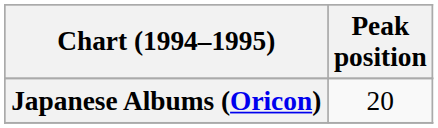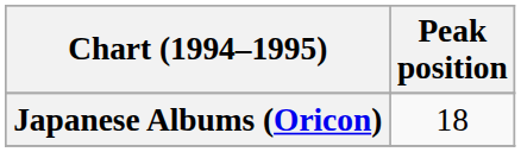 <table class="wikitable sortable plainrowheaders">
 <tr>
 <th scope="col">Chart (1994–1995)</th>
 <th scope="col">Peak<br>position</th>
 </tr>
 <tr>
 </tr>
 <tr>
 </tr>
 <tr>
 </tr>
 <tr>
 </tr>
 <tr>
 </tr>
 <tr>
 </tr>
 <tr>
 </tr>
 <tr>
 <th scope=row>Japanese Albums (<a href='#'>Oricon</a>)</th>
-<td align="center">20</td>
+<td align="center">18</td>
 </tr>
 <tr>
 </tr>
 <tr>
 </tr>
 <tr>
 </tr>
 <tr>
 </tr>
 </table>
